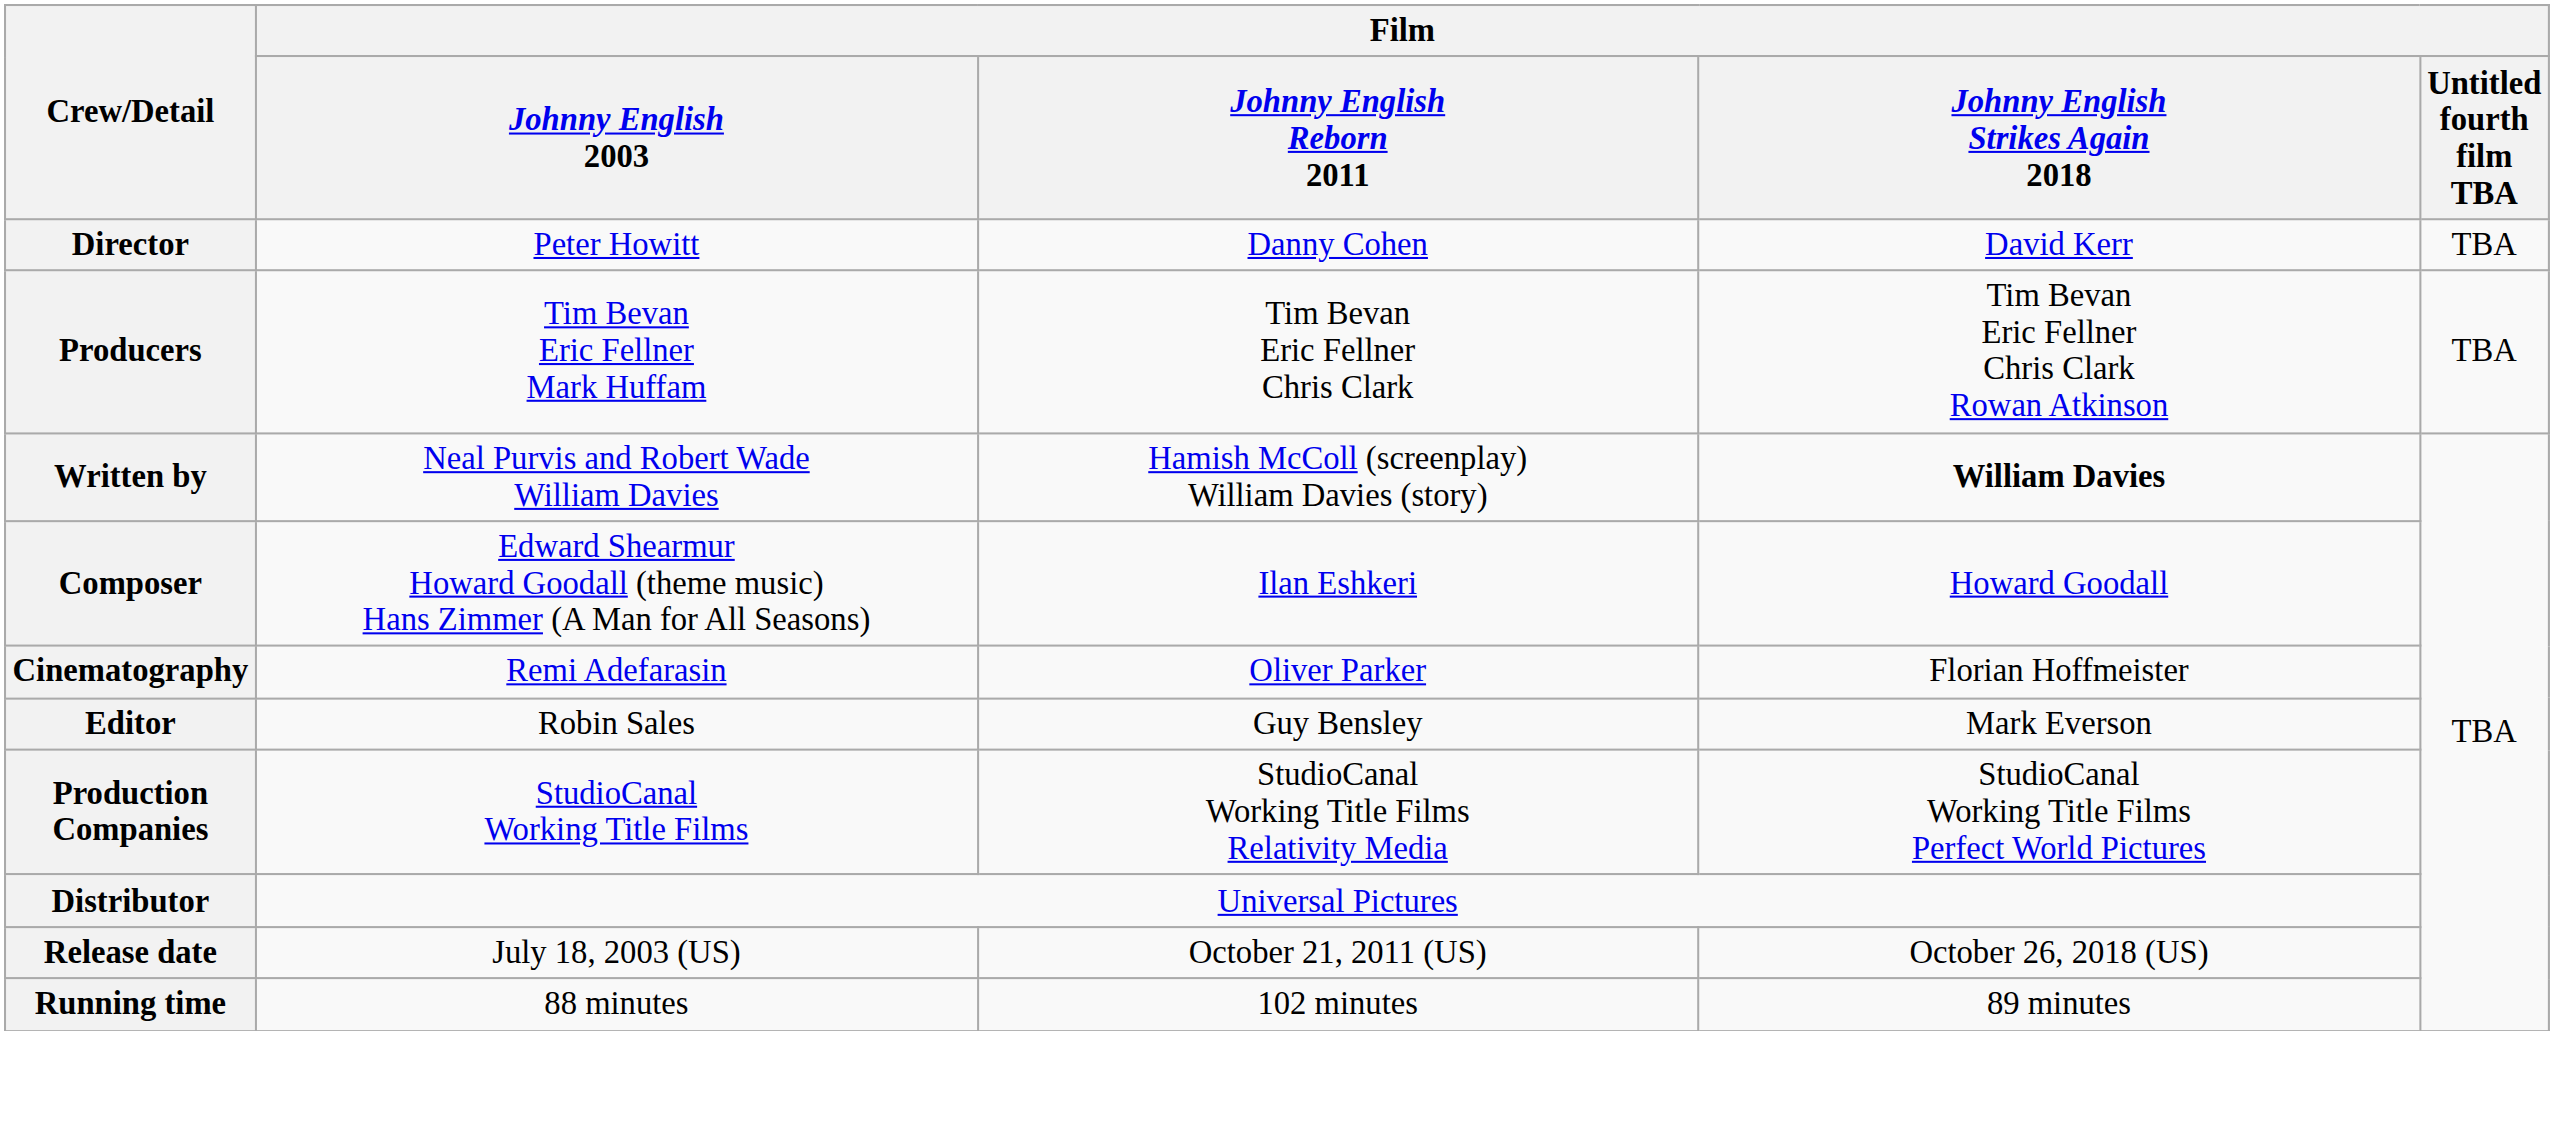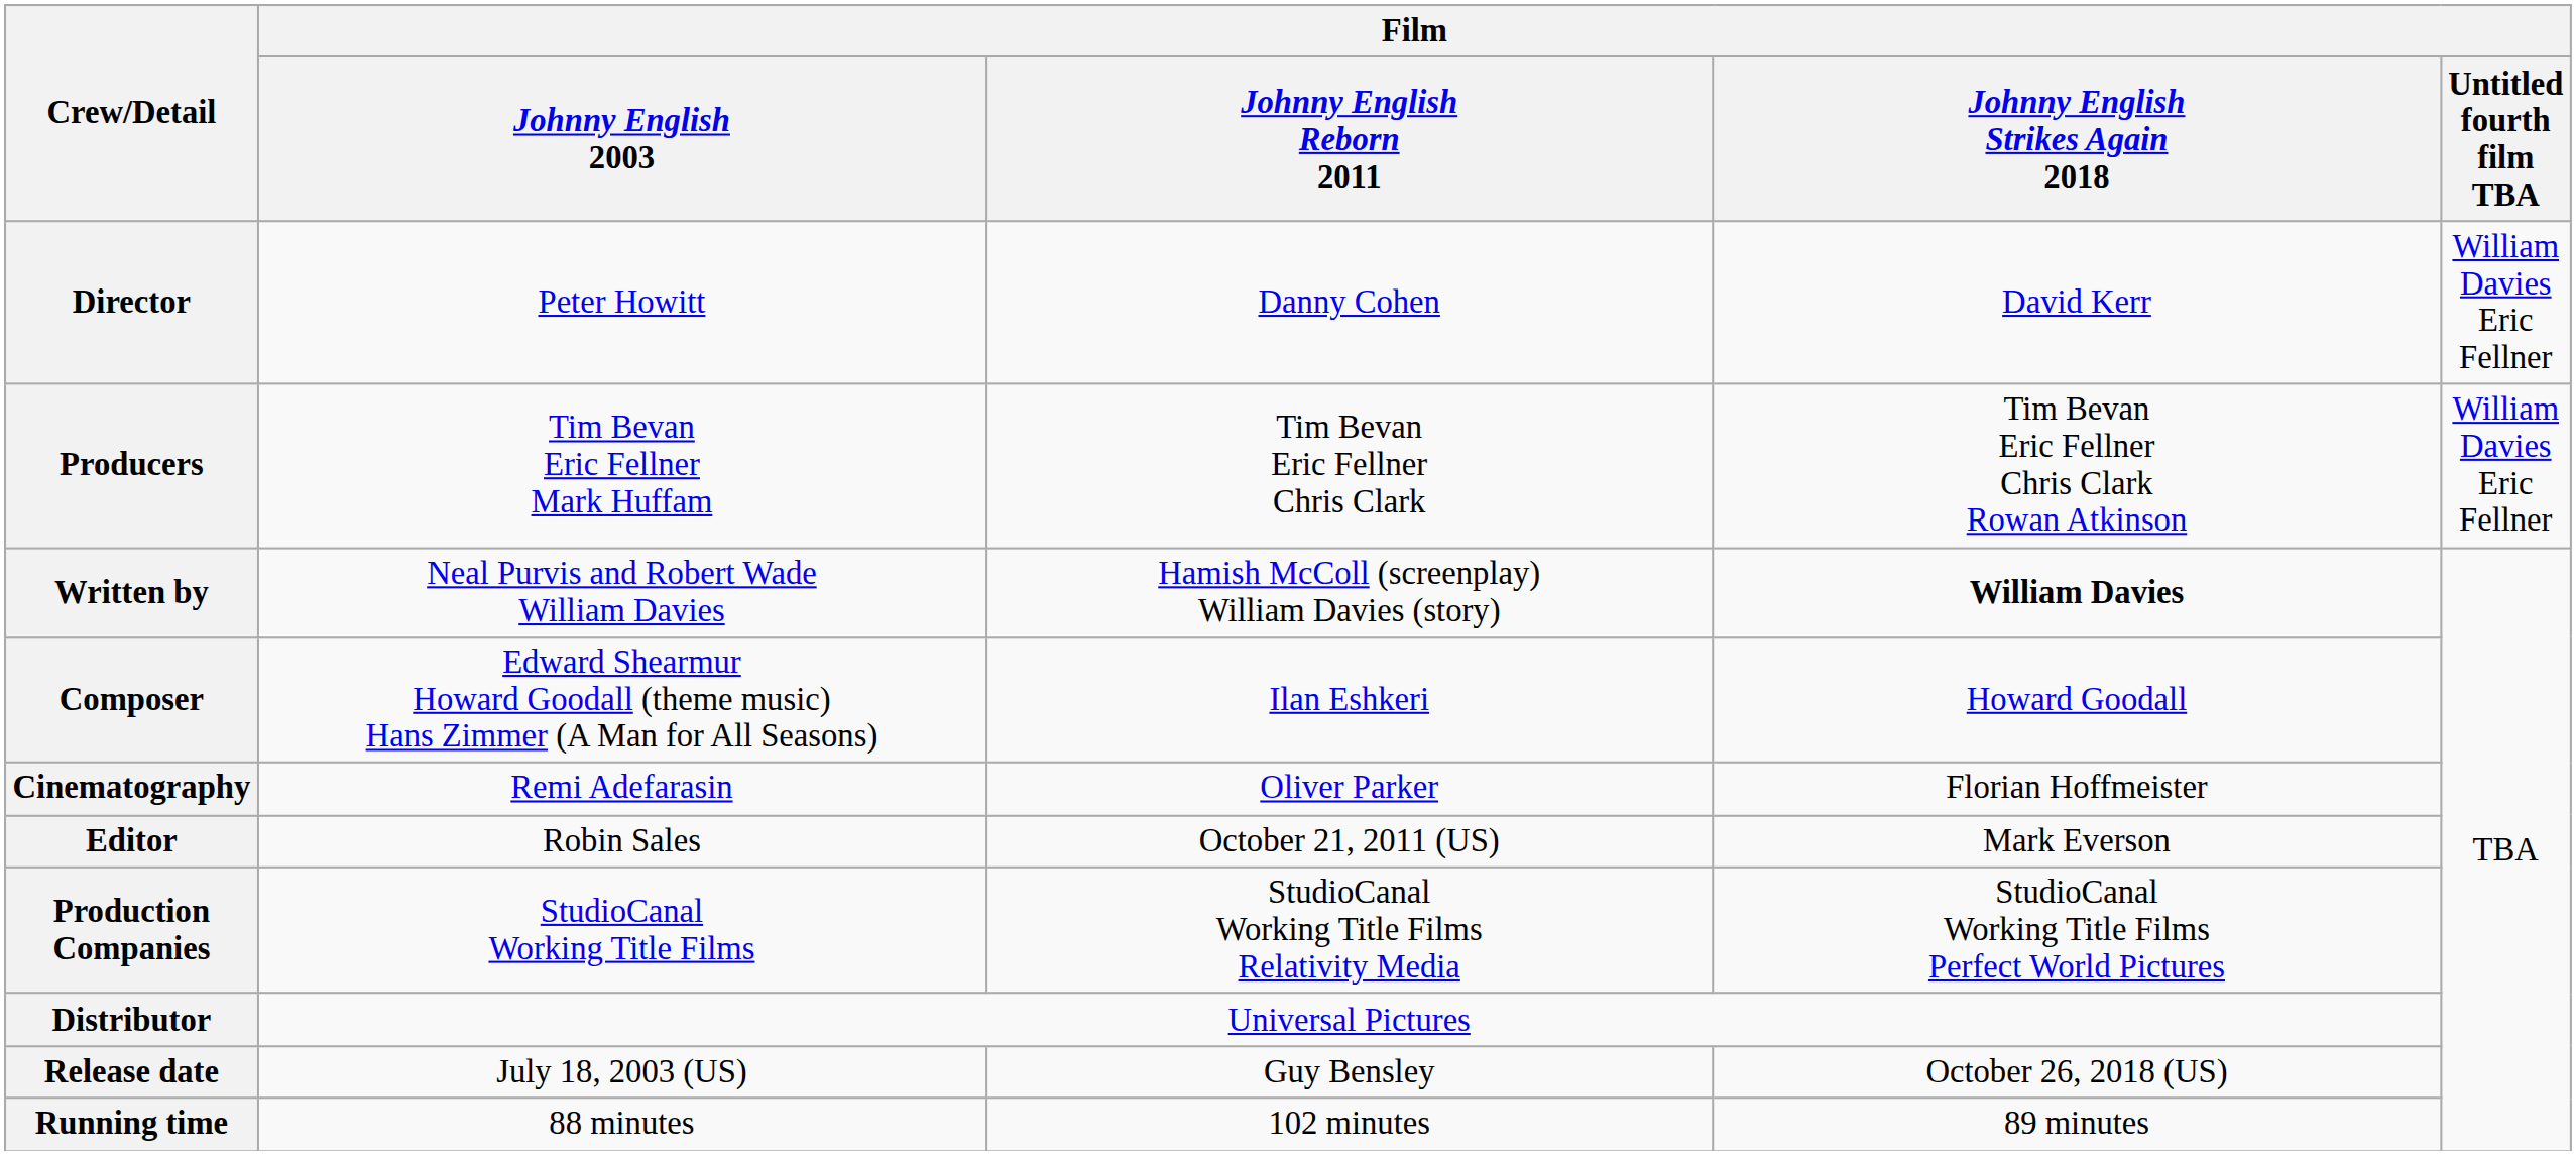 <table class="wikitable" style="text-align:center" width:99%;>
 <tr>
 <th rowspan=2>Crew/Detail</th>
 <th colspan=4>Film</th>
 </tr>
 <tr>
 <th style="width:33%;"><em><a href='#'>Johnny English</a></em><br>2003</th>
 <th style="width:33%;"><em><a href='#'>Johnny English <br> Reborn</a></em><br>2011</th>
 <th style="width:33%"><em><a href='#'>Johnny English <br> Strikes Again</a></em><br>2018</th>
 <th style="width:33%">Untitled fourth film<br>TBA</th>
 </tr>
 <tr>
 <th>Director</th>
 <td><a href='#'>Peter Howitt</a></td>
 <td><a href='#'>Danny Cohen</a></td>
 <td><a href='#'>David Kerr</a></td>
-<td>TBA</td>
+<td><a href='#'>William Davies</a><br>Eric Fellner</td>
 </tr>
 <tr>
 <th>Producers</th>
 <td><a href='#'>Tim Bevan</a><br><a href='#'>Eric Fellner</a><br><a href='#'>Mark Huffam</a></td>
 <td>Tim Bevan<br>Eric Fellner<br>Chris Clark</td>
 <td>Tim Bevan<br>Eric Fellner<br>Chris Clark<br><a href='#'>Rowan Atkinson</a></td>
-<td>TBA</td>
+<td><a href='#'>William Davies</a><br>Eric Fellner</td>
 </tr>
 <tr>
 <th>Written by</th>
 <td><a href='#'>Neal Purvis and Robert Wade</a><br><a href='#'>William Davies</a></td>
 <td><a href='#'>Hamish McColl</a> (screenplay)<br>William Davies (story)</td>
 <td><strong>William Davies</strong></td>
 <td rowspan="8">TBA</td>
 </tr>
 <tr>
 <th>Composer</th>
 <td><a href='#'>Edward Shearmur</a><br><a href='#'>Howard Goodall</a> (theme music)<br><a href='#'>Hans Zimmer</a> (A Man for All Seasons)</td>
 <td><a href='#'>Ilan Eshkeri</a></td>
 <td><a href='#'>Howard Goodall</a></td>
 </tr>
 <tr>
 <th>Cinematography</th>
 <td><a href='#'>Remi Adefarasin</a></td>
 <td><a href='#'>Oliver Parker</a></td>
 <td>Florian Hoffmeister</td>
 </tr>
 <tr>
 <th>Editor</th>
 <td>Robin Sales</td>
-<td>Guy Bensley</td>
+<td>October 21, 2011 (US)</td>
 <td>Mark Everson</td>
 </tr>
 <tr>
 <th>Production Companies</th>
 <td><a href='#'>StudioCanal</a><br><a href='#'>Working Title Films</a></td>
 <td>StudioCanal<br>Working Title Films<br><a href='#'>Relativity Media</a></td>
 <td>StudioCanal<br>Working Title Films<br><a href='#'>Perfect World Pictures</a></td>
 </tr>
 <tr>
 <th>Distributor</th>
 <td colspan=3><a href='#'>Universal Pictures</a></td>
 </tr>
 <tr>
 <th>Release date</th>
 <td>July 18, 2003 (US)</td>
-<td>October 21, 2011 (US)</td>
+<td>Guy Bensley</td>
 <td>October 26, 2018 (US)</td>
 </tr>
 <tr>
 <th>Running time</th>
 <td>88 minutes</td>
 <td>102 minutes</td>
 <td>89 minutes</td>
 </tr>
 </table>
